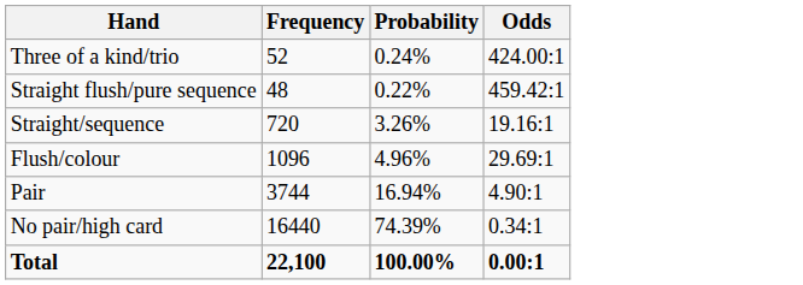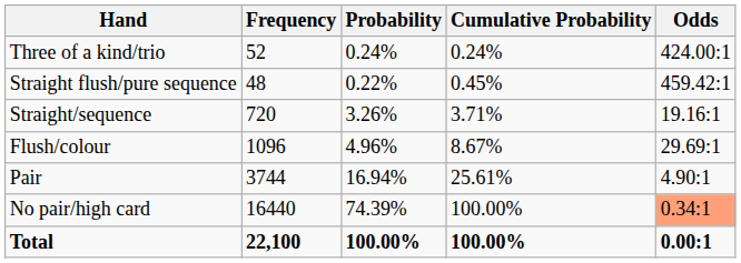 <table class="wikitable">
 <tr>
 <th>Hand</th>
 <th>Frequency</th>
 <th>Probability</th>
+<th>Cumulative Probability</th>
 <th>Odds</th>
 </tr>
 <tr>
 <td>Three of a kind/trio</td>
 <td>52</td>
+<td>0.24%</td>
 <td>0.24%</td>
 <td>424.00:1</td>
 </tr>
 <tr>
 <td>Straight flush/pure sequence</td>
 <td>48</td>
 <td>0.22%</td>
+<td>0.45%</td>
 <td>459.42:1</td>
 </tr>
 <tr>
 <td>Straight/sequence</td>
 <td>720</td>
 <td>3.26%</td>
+<td>3.71%</td>
 <td>19.16:1</td>
 </tr>
 <tr>
 <td>Flush/colour</td>
 <td>1096</td>
 <td>4.96%</td>
+<td>8.67%</td>
 <td>29.69:1</td>
 </tr>
 <tr>
 <td>Pair</td>
 <td>3744</td>
 <td>16.94%</td>
+<td>25.61%</td>
 <td>4.90:1</td>
 </tr>
 <tr>
 <td>No pair/high card</td>
 <td>16440</td>
 <td>74.39%</td>
-<td>0.34:1</td>
+<td>100.00%</td>
+<td style="background: lightsalmon;">0.34:1</td>
 </tr>
 <tr>
 <td><strong>Total</strong></td>
 <td><strong>22,100</strong></td>
 <td><strong>100.00%</strong></td>
+<td><strong>100.00%</strong></td>
 <td><strong>0.00:1</strong></td>
 </tr>
 </table>
